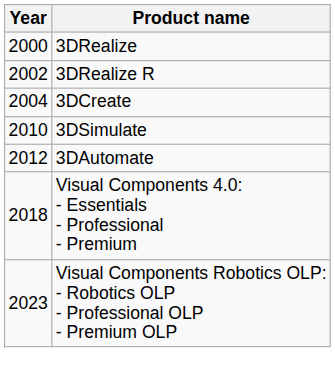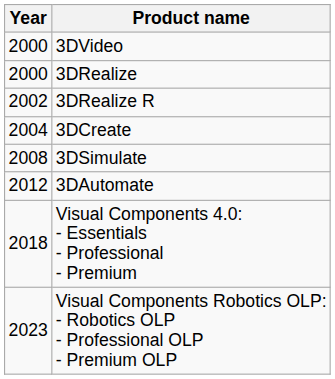 <table class="wikitable">
 <tr>
 <th>Year</th>
 <th>Product name</th>
+</tr>
+<tr>
+<td>2000</td>
+<td>3DVideo</td>
 </tr>
 <tr>
 <td>2000</td>
 <td>3DRealize</td>
 </tr>
 <tr>
 <td>2002</td>
 <td>3DRealize R</td>
 </tr>
 <tr>
 <td>2004</td>
 <td>3DCreate</td>
 </tr>
 <tr>
-<td>2010</td>
+<td>2008</td>
 <td>3DSimulate</td>
 </tr>
 <tr>
 <td>2012</td>
 <td>3DAutomate</td>
 </tr>
 <tr>
 <td>2018</td>
 <td>Visual Components 4.0:<br>- Essentials<br>- Professional<br>- Premium</td>
 </tr>
 <tr>
 <td>2023</td>
 <td>Visual Components Robotics OLP:<br>- Robotics OLP<br>- Professional OLP<br>- Premium OLP</td>
 </tr>
 </table>
